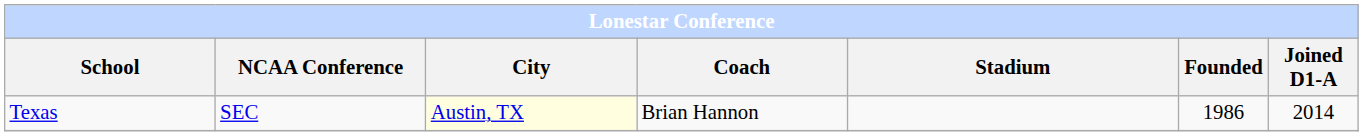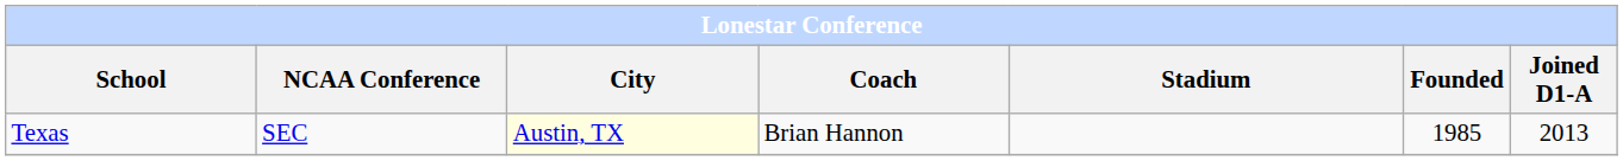 <table class="wikitable" style="font-size:97%; text-align:left;">
 <tr>
 <th colspan=7 style="background:#BFD7FF; color:white">Lonestar Conference</th>
 </tr>
 <tr>
 <th width=150>School</th>
 <th width=150>NCAA Conference</th>
 <th width=150>City</th>
 <th width=150>Coach</th>
 <th width=240>Stadium</th>
 <th width=60>Founded</th>
 <th width=60>Joined D1-A</th>
 </tr>
 <tr>
 <td><a href='#'>Texas</a></td>
 <td><a href='#'>SEC</a></td>
 <td style="background: lightyellow;"><a href='#'>Austin, TX</a></td>
 <td>Brian Hannon</td>
 <td></td>
-<td align=center>1986</td>
-<td align=center>2014</td>
+<td align=center>1985</td>
+<td align=center>2013</td>
 </tr>
 <tr>
 </tr>
 </table>
